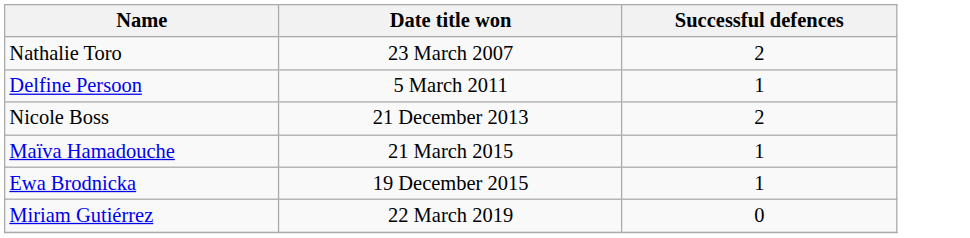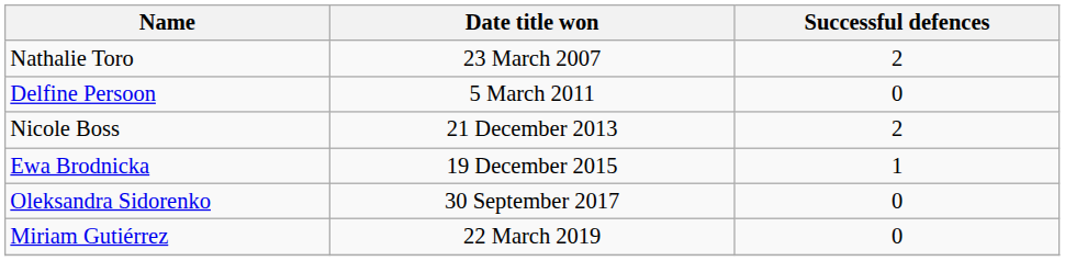 <table class="wikitable" style="text-align:center">
 <tr>
 <th style="width:20%;">Name</th>
 <th style="width:25%;">Date title won</th>
 <th style="width:20%;">Successful defences</th>
 </tr>
 <tr>
 <td align=left> Nathalie Toro</td>
 <td>23 March 2007</td>
 <td>2</td>
 </tr>
 <tr>
 <td align=left> <a href='#'>Delfine Persoon</a></td>
 <td>5 March 2011</td>
-<td>1</td>
+<td>0</td>
 </tr>
 <tr>
 <td align=left> Nicole Boss</td>
 <td>21 December 2013</td>
 <td>2</td>
 </tr>
 <tr>
-<td align=left> <a href='#'>Maïva Hamadouche</a></td>
-<td>21 March 2015</td>
+<td align=left> <a href='#'>Ewa Brodnicka</a></td>
+<td>19 December 2015</td>
 <td>1</td>
 </tr>
 <tr>
-<td align=left> <a href='#'>Ewa Brodnicka</a></td>
-<td>19 December 2015</td>
-<td>1</td>
+<td align=left> <a href='#'>Oleksandra Sidorenko</a></td>
+<td>30 September 2017</td>
+<td>0</td>
 </tr>
 <tr>
 <td align=left> <a href='#'>Miriam Gutiérrez</a></td>
 <td>22 March 2019</td>
 <td>0</td>
 </tr>
 <tr>
 </tr>
 </table>
